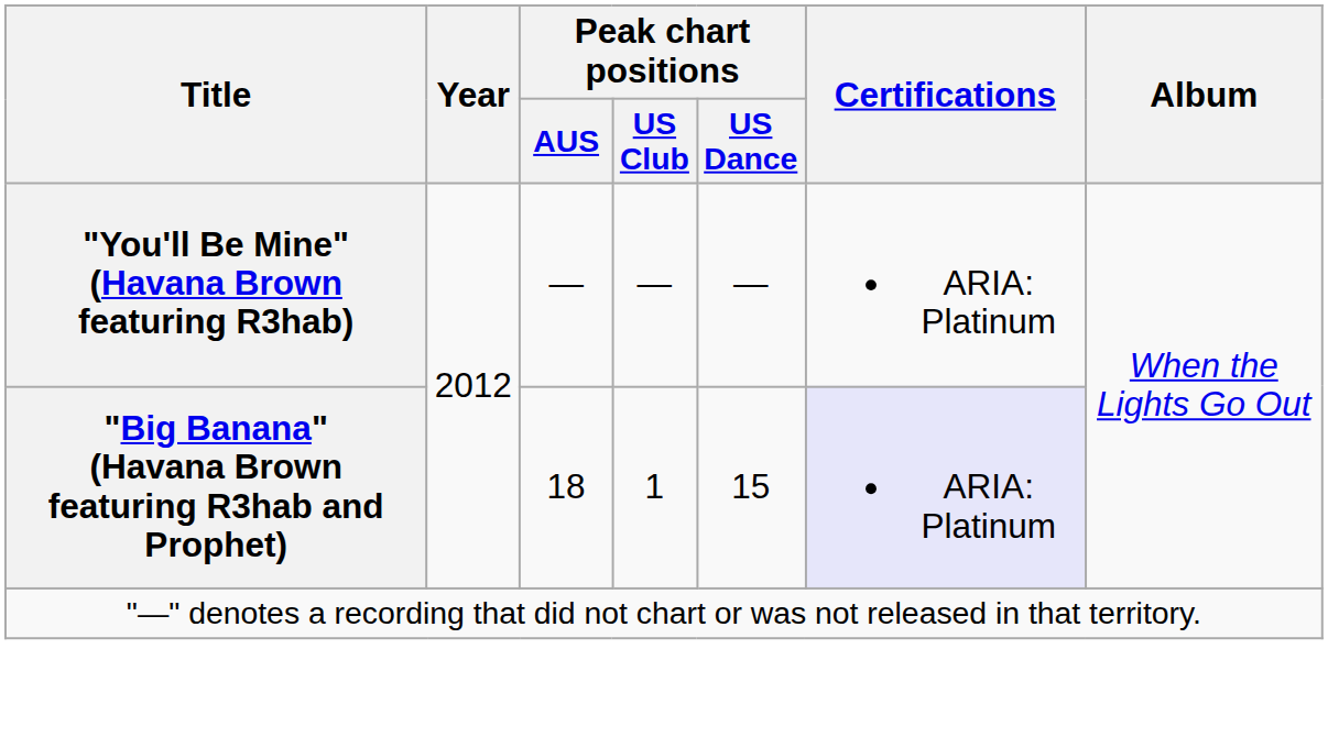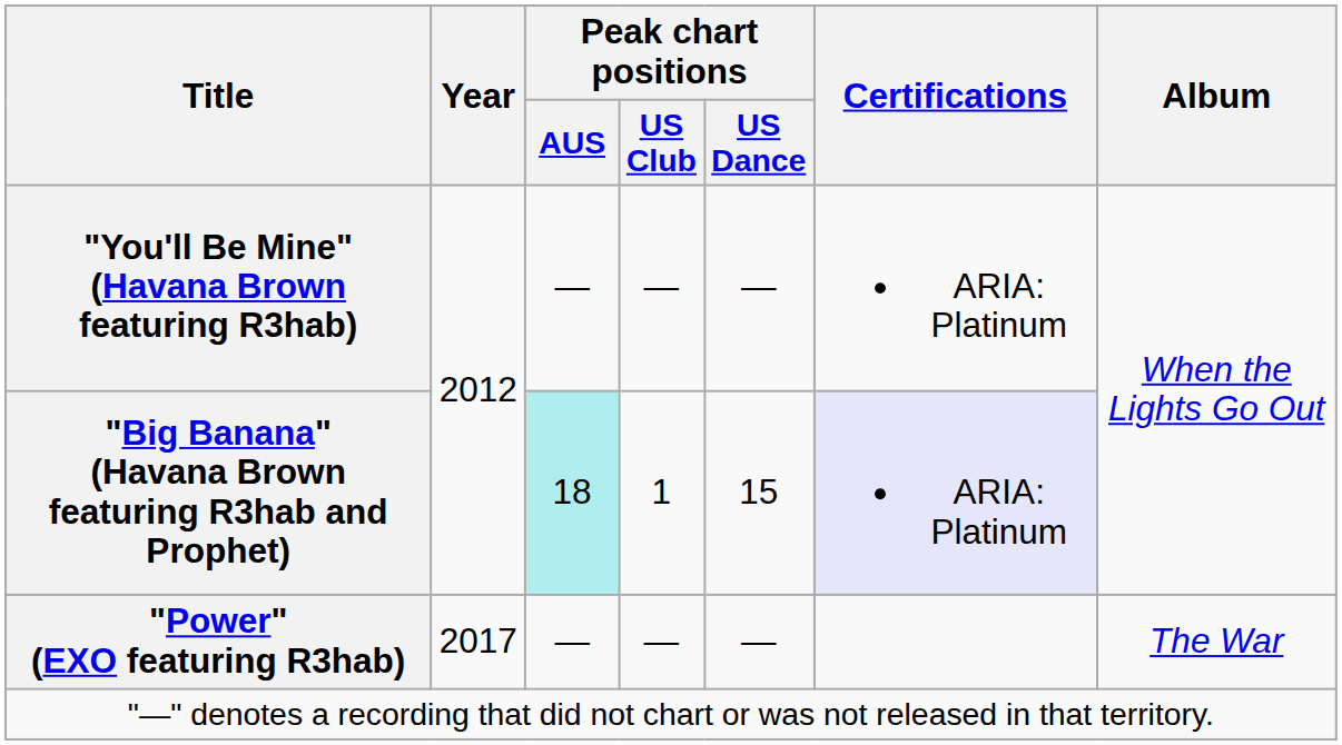 <table class="wikitable plainrowheaders" style="text-align:center;" border="1">
 <tr>
 <th scope="col" rowspan="2">Title</th>
 <th scope="col" rowspan="2">Year</th>
 <th scope="col" colspan="3">Peak chart positions</th>
 <th scope="col" rowspan="2"><a href='#'>Certifications</a></th>
 <th scope="col" rowspan="2">Album</th>
 </tr>
 <tr>
 <th scope="col" style="width:2.5em;font-size:90%;"><a href='#'>AUS</a></th>
 <th scope="col" style="width:2.2em;font-size:90%;"><a href='#'>US<br>Club</a></th>
 <th scope="col" style="width:2.5em;font-size:90%;"><a href='#'>US<br>Dance</a><br></th>
 </tr>
 <tr>
 <th scope="row">"You'll Be Mine"<br><span>(<a href='#'>Havana Brown</a> featuring R3hab)</span></th>
 <td rowspan="2">2012</td>
 <td>—</td>
 <td>—</td>
 <td>—</td>
 <td><br><ul><li>ARIA: Platinum</li></ul></td>
 <td rowspan="2"><em><a href='#'>When the Lights Go Out</a></em></td>
 </tr>
 <tr>
 <th scope="row">"<a href='#'>Big Banana</a>" <br><span>(Havana Brown featuring R3hab and Prophet)</span></th>
-<td>18</td>
+<td style="background: paleturquoise;">18</td>
 <td>1</td>
 <td>15</td>
 <td style="background: lavender;"><br><ul><li>ARIA: Platinum</li></ul></td>
 </tr>
 <tr>
+<th scope="row">"<a href='#'>Power</a>" <br><span>(<a href='#'>EXO</a> featuring R3hab)</span></th>
+<td>2017</td>
+<td>—</td>
+<td>—</td>
+<td>—</td>
+<td></td>
+<td><em><a href='#'>The War</a></em></td>
+</tr>
+<tr>
 <td colspan="7" style="font-size:90%">"—" denotes a recording that did not chart or was not released in that territory.</td>
 </tr>
 </table>
